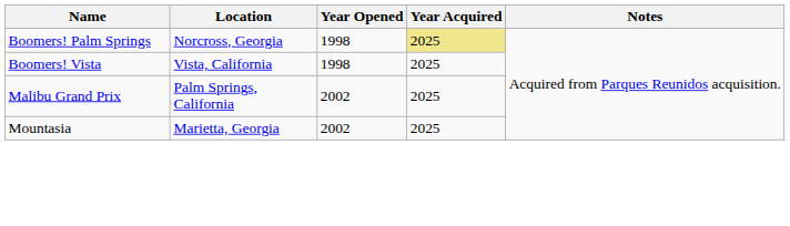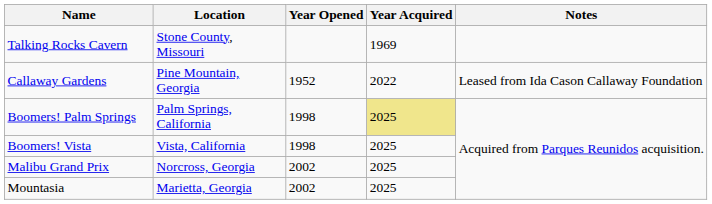 <table class="wikitable sortable">
 <tr>
 <th style="width:170px;">Name</th>
 <th style="width:150px;">Location</th>
 <th>Year Opened</th>
 <th>Year Acquired</th>
 <th>Notes</th>
 </tr>
 <tr>
+<td><a href='#'>Talking Rocks Cavern</a></td>
+<td><a href='#'>Stone County</a>, <a href='#'>Missouri</a></td>
+<td></td>
+<td>1969</td>
+<td></td>
+</tr>
+<tr>
+<td><a href='#'>Callaway Gardens</a></td>
+<td><a href='#'>Pine Mountain, Georgia</a></td>
+<td>1952</td>
+<td>2022</td>
+<td>Leased from Ida Cason Callaway Foundation</td>
+</tr>
+<tr>
 <td><a href='#'>Boomers! Palm Springs</a></td>
-<td><a href='#'>Norcross, Georgia</a></td>
+<td><a href='#'>Palm Springs, California</a></td>
 <td>1998</td>
 <td style="background: khaki;">2025</td>
 <td rowspan="4">Acquired from <a href='#'>Parques Reunidos</a> acquisition.</td>
 </tr>
 <tr>
 <td><a href='#'>Boomers! Vista</a></td>
 <td><a href='#'>Vista, California</a></td>
 <td>1998</td>
 <td>2025</td>
 </tr>
 <tr>
 <td><a href='#'>Malibu Grand Prix</a></td>
-<td><a href='#'>Palm Springs, California</a></td>
+<td><a href='#'>Norcross, Georgia</a></td>
 <td>2002</td>
 <td>2025</td>
 </tr>
 <tr>
 <td>Mountasia</td>
 <td><a href='#'>Marietta, Georgia</a></td>
 <td>2002</td>
 <td>2025</td>
 </tr>
 </table>
